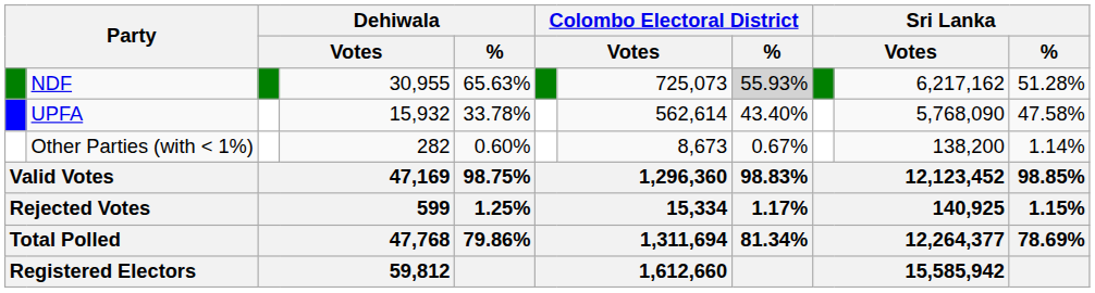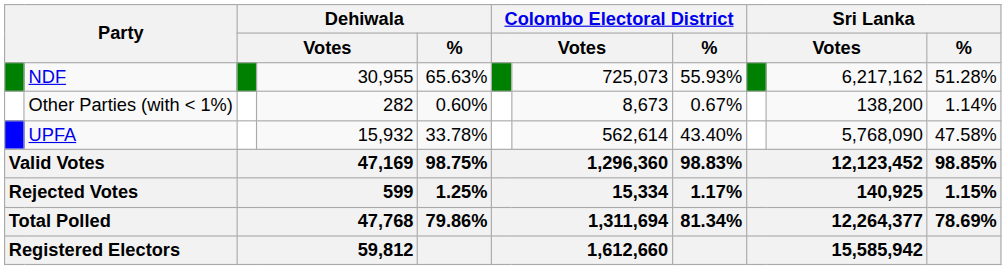 <table class="wikitable">
 <tr>
 <th colspan="2" width="144px"rowspan="2">Party</th>
 <th colspan="3" width="216px">Dehiwala</th>
 <th colspan="3" width="216px"><a href='#'>Colombo Electoral District</a></th>
 <th colspan="3" width="216px">Sri Lanka</th>
 </tr>
 <tr>
 <th colspan="2" width="144px">Votes</th>
 <th>%</th>
 <th colspan="2" width="144px">Votes</th>
 <th>%</th>
 <th colspan="2" width="144px">Votes</th>
 <th>%</th>
 </tr>
 <tr>
 <td style="background-color:green;" width="10px"></td>
 <td style="text-align:left;"><a href='#'>NDF</a></td>
 <td style="background-color:green;" width="10px"></td>
 <td style="text-align:right;">30,955</td>
 <td style="text-align:right;">65.63%</td>
 <td style="background-color:green;" width="10px"></td>
 <td style="text-align:right;">725,073</td>
-<td style="background: lightgrey; text-align:right;">55.93%</td>
+<td style="text-align:right;">55.93%</td>
 <td style="background-color:green;" width="10px"></td>
 <td style="text-align:right;">6,217,162</td>
 <td style="text-align:right;">51.28%</td>
+</tr>
+<tr>
+<td style="background-color:white;" width="10px"></td>
+<td style="text-align:left;">Other Parties (with < 1%)</td>
+<td style="background-color:white;" width="10px"></td>
+<td style="text-align:right;">282</td>
+<td style="text-align:right;">0.60%</td>
+<td style="background-color:white;" width="10px"></td>
+<td style="text-align:right;">8,673</td>
+<td style="text-align:right;">0.67%</td>
+<td style="background-color:white;" width="10px"></td>
+<td style="text-align:right;">138,200</td>
+<td style="text-align:right;">1.14%</td>
 </tr>
 <tr>
 <td style="background-color:blue;" width="10px"></td>
 <td style="text-align:left;"><a href='#'>UPFA</a></td>
 <td style="background-color:white;" width="10px"></td>
 <td style="text-align:right;">15,932</td>
 <td style="text-align:right;">33.78%</td>
 <td style="background-color:white;" width="10px"></td>
 <td style="text-align:right;">562,614</td>
 <td style="text-align:right;">43.40%</td>
 <td style="background-color:white;" width="10px"></td>
 <td style="text-align:right;">5,768,090</td>
 <td style="text-align:right;">47.58%</td>
-</tr>
-<tr>
-<td style="background-color:white;" width="10px"></td>
-<td style="text-align:left;">Other Parties (with < 1%)</td>
-<td style="background-color:white;" width="10px"></td>
-<td style="text-align:right;">282</td>
-<td style="text-align:right;">0.60%</td>
-<td style="background-color:white;" width="10px"></td>
-<td style="text-align:right;">8,673</td>
-<td style="text-align:right;">0.67%</td>
-<td style="background-color:white;" width="10px"></td>
-<td style="text-align:right;">138,200</td>
-<td style="text-align:right;">1.14%</td>
 </tr>
 <tr>
 <th colspan="2" width="144px"style="text-align:left;">Valid Votes</th>
 <th style="text-align:right;"colspan="2" width="144px">47,169</th>
 <th style="text-align:right;">98.75%</th>
 <th style="text-align:right;"colspan="2" width="144px">1,296,360</th>
 <th style="text-align:right;">98.83%</th>
 <th style="text-align:right;"colspan="2" width="144px">12,123,452</th>
 <th style="text-align:right;">98.85%</th>
 </tr>
 <tr>
 <th colspan="2" width="144px"style="text-align:left;">Rejected Votes</th>
 <th style="text-align:right;"colspan="2" width="144px">599</th>
 <th style="text-align:right;">1.25%</th>
 <th style="text-align:right;"colspan="2" width="144px">15,334</th>
 <th style="text-align:right;">1.17%</th>
 <th style="text-align:right;"colspan="2" width="144px">140,925</th>
 <th style="text-align:right;">1.15%</th>
 </tr>
 <tr>
 <th colspan="2" width="144px"style="text-align:left;">Total Polled</th>
 <th style="text-align:right;"colspan="2" width="144px">47,768</th>
 <th style="text-align:right;">79.86%</th>
 <th style="text-align:right;"colspan="2" width="144px">1,311,694</th>
 <th style="text-align:right;">81.34%</th>
 <th style="text-align:right;"colspan="2" width="144px">12,264,377</th>
 <th style="text-align:right;">78.69%</th>
 </tr>
 <tr>
 <th colspan="2" width="144px"style="text-align:left;">Registered Electors</th>
 <th style="text-align:right;"colspan="2" width="144px">59,812</th>
 <th></th>
 <th style="text-align:right;"colspan="2" width="144px">1,612,660</th>
 <th></th>
 <th style="text-align:right;"colspan="2" width="144px">15,585,942</th>
 <th></th>
 </tr>
 </table>
